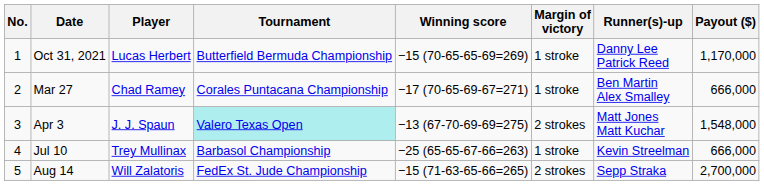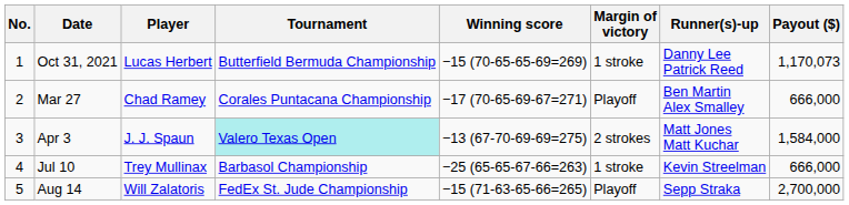 <table class="wikitable" style="font-size:95%;">
 <tr>
 <th>No.</th>
 <th>Date</th>
 <th>Player</th>
 <th>Tournament</th>
 <th>Winning score</th>
 <th>Margin of<br>victory</th>
 <th>Runner(s)-up</th>
 <th>Payout ($)</th>
 </tr>
 <tr>
 <td align=center>1</td>
 <td>Oct 31, 2021</td>
 <td> <a href='#'>Lucas Herbert</a></td>
 <td><a href='#'>Butterfield Bermuda Championship</a></td>
 <td>−15 (70-65-65-69=269)</td>
 <td>1 stroke</td>
 <td> <a href='#'>Danny Lee</a><br> <a href='#'>Patrick Reed</a></td>
-<td align=right>1,170,000</td>
+<td align=right>1,170,073</td>
 </tr>
 <tr>
 <td align=center>2</td>
 <td>Mar 27</td>
 <td> <a href='#'>Chad Ramey</a></td>
 <td><a href='#'>Corales Puntacana Championship</a></td>
 <td>−17 (70-65-69-67=271)</td>
-<td>1 stroke</td>
+<td>Playoff</td>
 <td> <a href='#'>Ben Martin</a><br> <a href='#'>Alex Smalley</a></td>
 <td align=right>666,000</td>
 </tr>
 <tr>
 <td align=center>3</td>
 <td>Apr 3</td>
 <td> <a href='#'>J. J. Spaun</a></td>
 <td style="background: paleturquoise;"><a href='#'>Valero Texas Open</a></td>
 <td>−13 (67-70-69-69=275)</td>
 <td>2 strokes</td>
 <td> <a href='#'>Matt Jones</a><br>  <a href='#'>Matt Kuchar</a></td>
-<td align=right>1,548,000</td>
+<td align=right>1,584,000</td>
 </tr>
 <tr>
 <td align=center>4</td>
 <td>Jul 10</td>
 <td> <a href='#'>Trey Mullinax</a></td>
 <td><a href='#'>Barbasol Championship</a></td>
 <td>−25 (65-65-67-66=263)</td>
 <td>1 stroke</td>
 <td> <a href='#'>Kevin Streelman</a></td>
 <td align=right>666,000</td>
 </tr>
 <tr>
 <td align=center>5</td>
 <td>Aug 14</td>
 <td> <a href='#'>Will Zalatoris</a></td>
 <td><a href='#'>FedEx St. Jude Championship</a></td>
 <td>−15 (71-63-65-66=265)</td>
-<td>2 strokes</td>
+<td>Playoff</td>
 <td> <a href='#'>Sepp Straka</a></td>
 <td align=right>2,700,000</td>
 </tr>
 </table>
